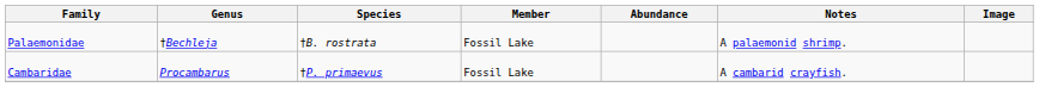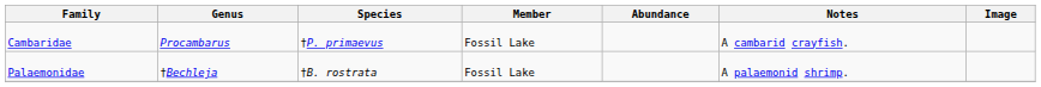 <table class="wikitable" style="margin:auto;width:100%;">
 <tr>
 <th>Family</th>
 <th>Genus</th>
 <th>Species</th>
 <th>Member</th>
 <th>Abundance</th>
 <th>Notes</th>
 <th>Image</th>
 </tr>
 <tr>
+<td><br><a href='#'>Cambaridae</a></td>
+<td><br><em><a href='#'>Procambarus</a></em></td>
+<td><br>†<em><a href='#'>P. primaevus</a></em></td>
+<td><br>Fossil Lake</td>
+<td></td>
+<td><br>A <a href='#'>cambarid</a> <a href='#'>crayfish</a>.</td>
+<td><br></td>
+</tr>
+<tr>
 <td><br><a href='#'>Palaemonidae</a></td>
 <td><br>†<em><a href='#'>Bechleja</a></em></td>
 <td><br>†<em>B. rostrata</em></td>
 <td><br>Fossil Lake</td>
 <td></td>
 <td><br>A <a href='#'>palaemonid</a> <a href='#'>shrimp</a>.</td>
 <td><br></td>
 </tr>
 <tr>
-<td><br><a href='#'>Cambaridae</a></td>
-<td><br><em><a href='#'>Procambarus</a></em></td>
-<td><br>†<em><a href='#'>P. primaevus</a></em></td>
-<td><br>Fossil Lake</td>
-<td></td>
-<td><br>A <a href='#'>cambarid</a> <a href='#'>crayfish</a>.</td>
-<td><br></td>
-</tr>
-<tr>
 </tr>
 </table>
